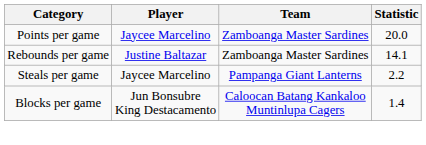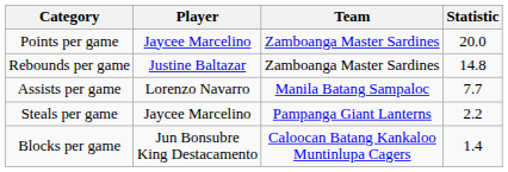 <table class="wikitable sortable" style="text-align:center">
 <tr>
 <th>Category</th>
 <th>Player</th>
 <th>Team</th>
 <th>Statistic</th>
 </tr>
 <tr>
 <td>Points per game</td>
 <td><a href='#'>Jaycee Marcelino</a></td>
 <td><a href='#'>Zamboanga Master Sardines</a></td>
 <td>20.0</td>
 </tr>
 <tr>
 <td>Rebounds per game</td>
 <td><a href='#'>Justine Baltazar</a></td>
 <td>Zamboanga Master Sardines</td>
-<td>14.1</td>
+<td>14.8</td>
+</tr>
+<tr>
+<td>Assists per game</td>
+<td>Lorenzo Navarro</td>
+<td><a href='#'>Manila Batang Sampaloc</a></td>
+<td>7.7</td>
 </tr>
 <tr>
 <td>Steals per game</td>
 <td>Jaycee Marcelino</td>
 <td><a href='#'>Pampanga Giant Lanterns</a></td>
 <td>2.2</td>
 </tr>
 <tr>
 <td>Blocks per game</td>
 <td>Jun Bonsubre<br>King Destacamento</td>
 <td><a href='#'>Caloocan Batang Kankaloo</a><br><a href='#'>Muntinlupa Cagers</a></td>
 <td>1.4<br></td>
 </tr>
 </table>
